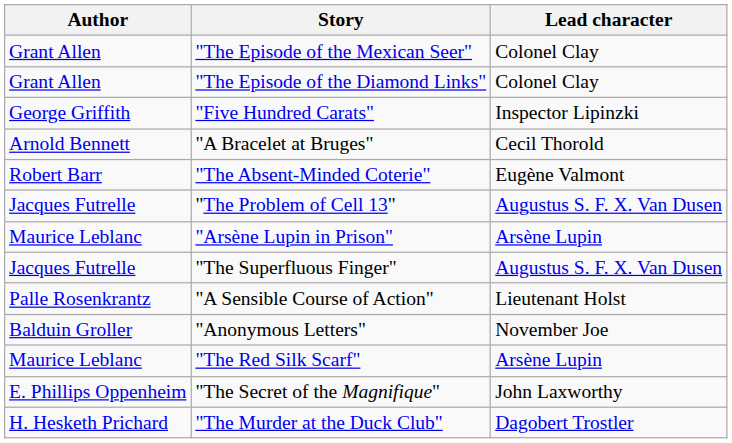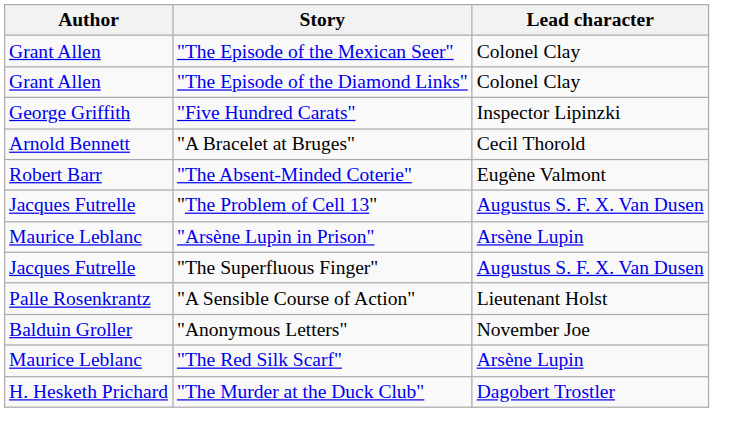 <table class="wikitable">
 <tr>
 <th>Author</th>
 <th>Story</th>
 <th>Lead character</th>
 </tr>
 <tr>
 <td><a href='#'>Grant Allen</a></td>
 <td><a href='#'>"The Episode of the Mexican Seer"</a></td>
 <td>Colonel Clay</td>
 </tr>
 <tr>
 <td><a href='#'>Grant Allen</a></td>
 <td><a href='#'>"The Episode of the Diamond Links"</a></td>
 <td>Colonel Clay</td>
 </tr>
 <tr>
 <td><a href='#'>George Griffith</a></td>
 <td><a href='#'>"Five Hundred Carats"</a></td>
 <td>Inspector Lipinzki</td>
 </tr>
 <tr>
 <td><a href='#'>Arnold Bennett</a></td>
 <td>"A Bracelet at Bruges"</td>
 <td>Cecil Thorold</td>
 </tr>
 <tr>
 <td><a href='#'>Robert Barr</a></td>
 <td><a href='#'>"The Absent-Minded Coterie"</a></td>
 <td>Eugène Valmont</td>
 </tr>
 <tr>
 <td><a href='#'>Jacques Futrelle</a></td>
 <td>"<a href='#'>The Problem of Cell 13</a>"</td>
 <td><a href='#'>Augustus S. F. X. Van Dusen</a></td>
 </tr>
 <tr>
 <td><a href='#'>Maurice Leblanc</a></td>
 <td><a href='#'>"Arsène Lupin in Prison"</a></td>
 <td><a href='#'>Arsène Lupin</a></td>
 </tr>
 <tr>
 <td><a href='#'>Jacques Futrelle</a></td>
 <td>"The Superfluous Finger"</td>
 <td><a href='#'>Augustus S. F. X. Van Dusen</a></td>
 </tr>
 <tr>
 <td><a href='#'>Palle Rosenkrantz</a></td>
 <td>"A Sensible Course of Action"</td>
 <td>Lieutenant Holst</td>
 </tr>
 <tr>
 <td><a href='#'>Balduin Groller</a></td>
 <td>"Anonymous Letters"</td>
 <td>November Joe</td>
 </tr>
 <tr>
 <td><a href='#'>Maurice Leblanc</a></td>
 <td><a href='#'>"The Red Silk Scarf"</a></td>
 <td><a href='#'>Arsène Lupin</a></td>
 </tr>
 <tr>
-<td><a href='#'>E. Phillips Oppenheim</a></td>
-<td>"The Secret of the <em>Magnifique</em>"</td>
-<td>John Laxworthy</td>
-</tr>
-<tr>
 <td><a href='#'>H. Hesketh Prichard</a></td>
 <td><a href='#'>"The Murder at the Duck Club"</a></td>
 <td><a href='#'>Dagobert Trostler</a></td>
 </tr>
 </table>
